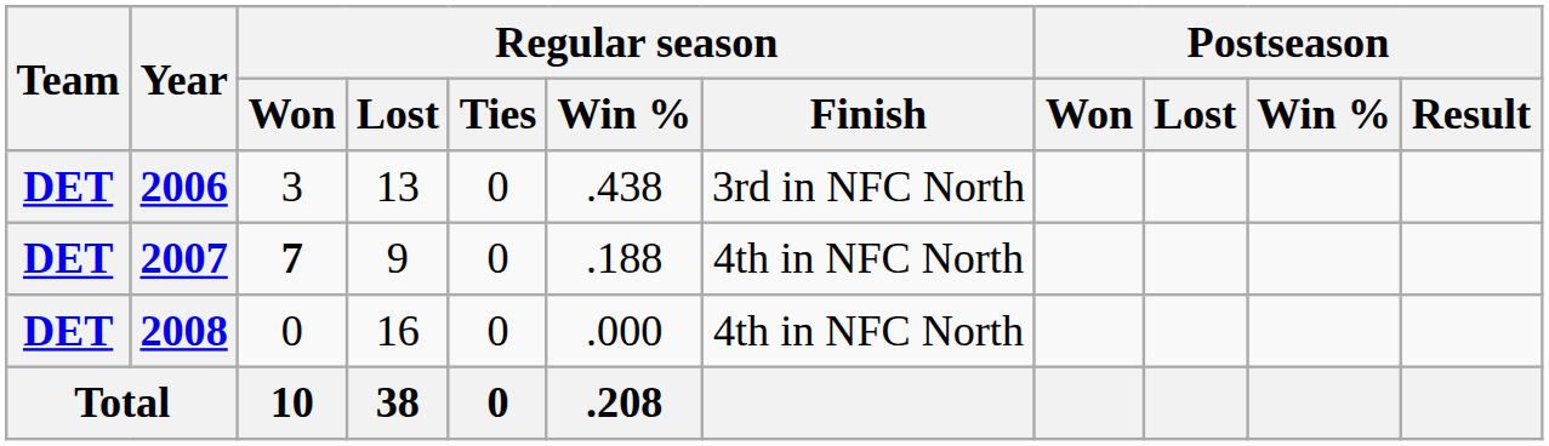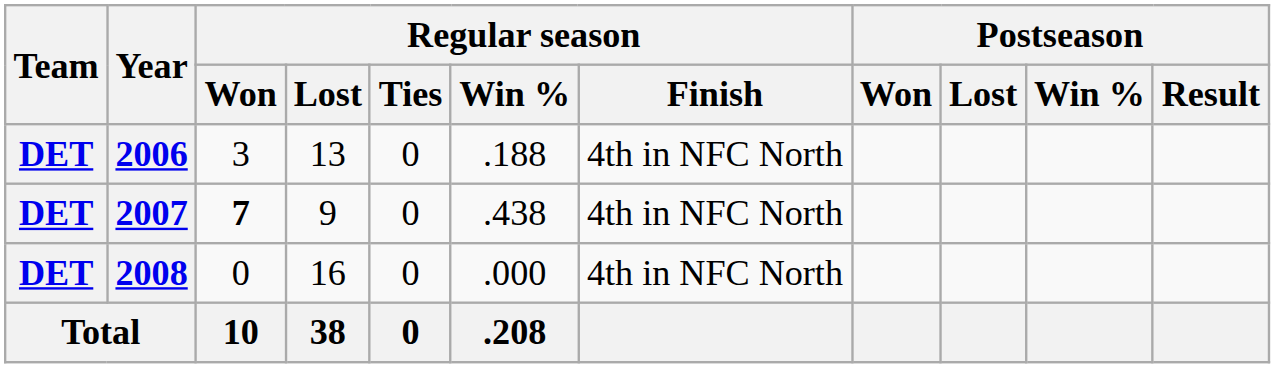 <table class="wikitable" style="font-size: 95%; text-align:center;">
 <tr>
 <th rowspan="2">Team</th>
 <th rowspan="2">Year</th>
 <th colspan="5">Regular season</th>
 <th colspan="4">Postseason</th>
 </tr>
 <tr>
 <th>Won</th>
 <th>Lost</th>
 <th>Ties</th>
 <th>Win %</th>
 <th>Finish</th>
 <th>Won</th>
 <th>Lost</th>
 <th>Win %</th>
 <th>Result</th>
 </tr>
 <tr>
 <th><a href='#'>DET</a></th>
 <th><a href='#'>2006</a></th>
 <td>3</td>
 <td>13</td>
 <td>0</td>
-<td>.438</td>
-<td>3rd in NFC North</td>
+<td>.188</td>
+<td>4th in NFC North</td>
 <td></td>
 <td></td>
 <td></td>
 <td></td>
 </tr>
 <tr>
 <th><a href='#'>DET</a></th>
 <th><a href='#'>2007</a></th>
 <td><strong>7</strong></td>
 <td>9</td>
 <td>0</td>
-<td>.188</td>
+<td>.438</td>
 <td>4th in NFC North</td>
 <td></td>
 <td></td>
 <td></td>
 <td></td>
 </tr>
 <tr>
 <th><a href='#'>DET</a></th>
 <th><a href='#'>2008</a></th>
 <td>0</td>
 <td>16</td>
 <td>0</td>
 <td>.000</td>
 <td>4th in NFC North</td>
 <td></td>
 <td></td>
 <td></td>
 <td></td>
 </tr>
 <tr>
 <th colspan="2">Total</th>
 <th>10</th>
 <th>38</th>
 <th>0</th>
 <th>.208</th>
 <th></th>
 <th></th>
 <th></th>
 <th></th>
 <th></th>
 </tr>
 </table>
